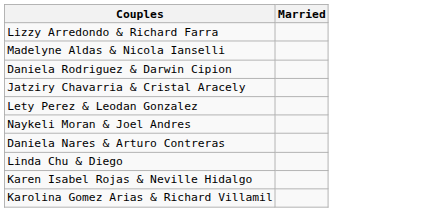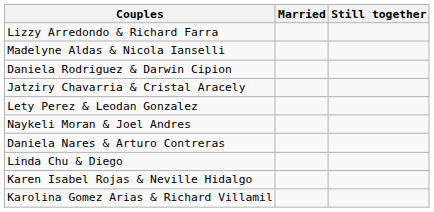 <table class="wikitable plainrowheaders" style="text-align: left;">
 <tr>
 <th scope="col">Couples</th>
 <th scope="col">Married</th>
+<th scope="col">Still together</th>
 </tr>
 <tr>
 <td>Lizzy Arredondo & Richard Farra</td>
+<td></td>
 <td></td>
 </tr>
 <tr>
 <td>Madelyne Aldas & Nicola Ianselli</td>
 <td></td>
+<td></td>
 </tr>
 <tr>
 <td>Daniela Rodriguez & Darwin Cipion</td>
+<td></td>
 <td></td>
 </tr>
 <tr>
 <td>Jatziry Chavarria & Cristal Aracely</td>
 <td></td>
+<td></td>
 </tr>
 <tr>
 <td>Lety Perez & Leodan Gonzalez</td>
+<td></td>
 <td></td>
 </tr>
 <tr>
 <td>Naykeli Moran & Joel Andres</td>
 <td></td>
+<td></td>
 </tr>
 <tr>
 <td>Daniela Nares & Arturo Contreras</td>
+<td></td>
 <td></td>
 </tr>
 <tr>
 <td>Linda Chu & Diego</td>
 <td></td>
+<td></td>
 </tr>
 <tr>
 <td>Karen Isabel Rojas & Neville Hidalgo</td>
+<td></td>
 <td></td>
 </tr>
 <tr>
 <td>Karolina Gomez Arias & Richard Villamil</td>
 <td></td>
+<td></td>
 </tr>
 </table>
